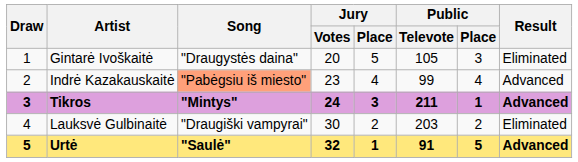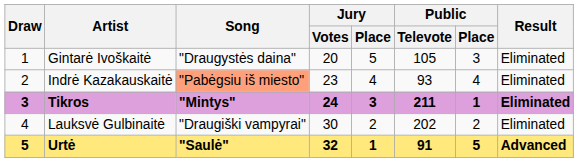 <table class="sortable wikitable" style="margin: 1em auto 1em auto; text-align:center;">
 <tr>
 <th rowspan="2">Draw</th>
 <th rowspan="2">Artist</th>
 <th rowspan="2">Song</th>
 <th colspan="2">Jury</th>
 <th colspan="2">Public</th>
 <th rowspan="2">Result</th>
 </tr>
 <tr>
 <th>Votes</th>
 <th>Place</th>
 <th>Televote</th>
 <th>Place</th>
 </tr>
 <tr>
 <td>1</td>
 <td align="left">Gintarė Ivoškaitė</td>
 <td align="left">"Draugystės daina"</td>
 <td>20</td>
 <td>5</td>
 <td>105</td>
 <td>3</td>
 <td align="left">Eliminated</td>
 </tr>
 <tr>
 <td>2</td>
 <td align="left">Indrė Kazakauskaitė</td>
 <td align="left" style="background: lightsalmon;">"Pabėgsiu iš miesto"</td>
 <td>23</td>
 <td>4</td>
-<td>99</td>
+<td>93</td>
 <td>4</td>
-<td align="left">Advanced</td>
+<td align="left">Eliminated</td>
 </tr>
 <tr style="font-weight:bold; background:#DDA0DD;">
 <td>3</td>
 <td align="left">Tikros</td>
 <td align="left">"Mintys"</td>
 <td>24</td>
 <td>3</td>
 <td>211</td>
 <td>1</td>
-<td align="left">Advanced</td>
+<td align="left">Eliminated</td>
 </tr>
 <tr>
 <td>4</td>
 <td align="left">Lauksvė Gulbinaitė</td>
 <td align="left">"Draugiški vampyrai"</td>
 <td>30</td>
 <td>2</td>
-<td>203</td>
+<td>202</td>
 <td>2</td>
 <td align="left">Eliminated</td>
 </tr>
 <tr style="font-weight:bold; background:#ffe87c;">
 <td>5</td>
 <td align="left">Urtė</td>
 <td align="left">"Saulė"</td>
 <td>32</td>
 <td>1</td>
 <td>91</td>
 <td>5</td>
 <td align="left">Advanced</td>
 </tr>
 </table>
